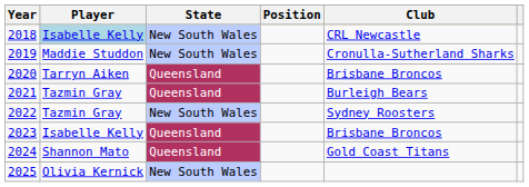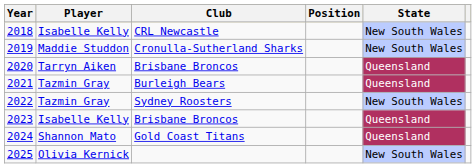 <table class="wikitable sortable">
 <tr style="background:#bdb76b;">
 <th>Year</th>
 <th>Player</th>
+<th>Club</th>
+<th>Position</th>
 <th>State</th>
-<th>Position</th>
-<th>Club</th>
 <th class="unsortable"></th>
 </tr>
 <tr>
 <td><a href='#'>2018</a></td>
-<td style="background: lightblue;"><a href='#'>Isabelle Kelly</a></td>
+<td><a href='#'>Isabelle Kelly</a></td>
+<td> <a href='#'>CRL Newcastle</a></td>
+<td></td>
 <td style="background:#bcf">New South Wales</td>
-<td></td>
-<td> <a href='#'>CRL Newcastle</a></td>
 <td></td>
 </tr>
 <tr>
 <td><a href='#'>2019</a></td>
 <td><a href='#'>Maddie Studdon</a></td>
+<td> <a href='#'>Cronulla-Sutherland Sharks</a></td>
+<td></td>
 <td style="background:#bcf">New South Wales</td>
-<td></td>
-<td> <a href='#'>Cronulla-Sutherland Sharks</a></td>
 <td></td>
 </tr>
 <tr>
 <td><a href='#'>2020</a></td>
 <td><a href='#'>Tarryn Aiken</a></td>
+<td> <a href='#'>Brisbane Broncos</a></td>
+<td></td>
 <td style="background:#b03060; color:white">Queensland</td>
-<td></td>
-<td> <a href='#'>Brisbane Broncos</a></td>
 <td></td>
 </tr>
 <tr>
 <td><a href='#'>2021</a></td>
 <td><a href='#'>Tazmin Gray</a></td>
+<td> <a href='#'>Burleigh Bears</a></td>
+<td></td>
 <td style="background:#b03060; color:white">Queensland</td>
-<td></td>
-<td> <a href='#'>Burleigh Bears</a></td>
 <td></td>
 </tr>
 <tr>
 <td><a href='#'>2022</a></td>
 <td><a href='#'>Tazmin Gray</a></td>
+<td> <a href='#'>Sydney Roosters</a></td>
+<td></td>
 <td style="background:#bcf">New South Wales</td>
-<td></td>
-<td> <a href='#'>Sydney Roosters</a></td>
 <td></td>
 </tr>
 <tr>
 <td><a href='#'>2023</a></td>
 <td><a href='#'>Isabelle Kelly</a></td>
+<td> <a href='#'>Brisbane Broncos</a></td>
+<td></td>
 <td style="background:#b03060; color:white">Queensland</td>
-<td></td>
-<td> <a href='#'>Brisbane Broncos</a></td>
 <td></td>
 </tr>
 <tr>
 <td><a href='#'>2024</a></td>
 <td><a href='#'>Shannon Mato</a></td>
+<td> <a href='#'>Gold Coast Titans</a></td>
+<td></td>
 <td style="background:#b03060; color:white">Queensland</td>
-<td></td>
-<td> <a href='#'>Gold Coast Titans</a></td>
 <td></td>
 </tr>
 <tr>
 <td><a href='#'>2025</a></td>
 <td><a href='#'>Olivia Kernick</a></td>
-<td style="background:#bcf">New South Wales</td>
 <td></td>
 <td></td>
+<td style="background:#bcf">New South Wales</td>
 <td></td>
 </tr>
 </table>
